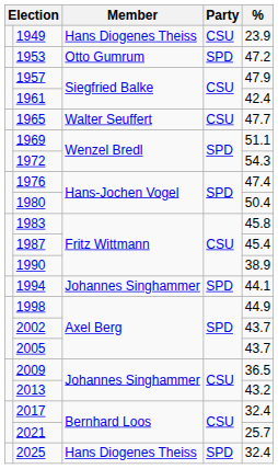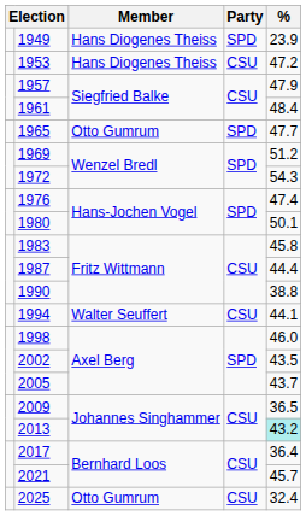 <table class=wikitable>
 <tr>
 <th colspan=2>Election</th>
 <th>Member</th>
 <th>Party</th>
 <th>%</th>
 </tr>
 <tr>
 <td bgcolor=></td>
 <td><a href='#'>1949</a></td>
 <td><a href='#'>Hans Diogenes Theiss</a></td>
-<td><a href='#'>CSU</a></td>
+<td><a href='#'>SPD</a></td>
 <td align=right>23.9</td>
 </tr>
 <tr>
 <td bgcolor=></td>
 <td><a href='#'>1953</a></td>
-<td><a href='#'>Otto Gumrum</a></td>
-<td><a href='#'>SPD</a></td>
+<td><a href='#'>Hans Diogenes Theiss</a></td>
+<td><a href='#'>CSU</a></td>
 <td align=right>47.2</td>
 </tr>
 <tr>
 <td rowspan=2 bgcolor=></td>
 <td><a href='#'>1957</a></td>
 <td rowspan=2><a href='#'>Siegfried Balke</a></td>
 <td rowspan=2><a href='#'>CSU</a></td>
 <td align=right>47.9</td>
 </tr>
 <tr>
 <td><a href='#'>1961</a></td>
-<td align=right>42.4</td>
+<td align=right>48.4</td>
 </tr>
 <tr>
 <td bgcolor=></td>
 <td><a href='#'>1965</a></td>
-<td><a href='#'>Walter Seuffert</a></td>
-<td><a href='#'>CSU</a></td>
+<td><a href='#'>Otto Gumrum</a></td>
+<td><a href='#'>SPD</a></td>
 <td align=right>47.7</td>
 </tr>
 <tr>
 <td rowspan=2 bgcolor=></td>
 <td><a href='#'>1969</a></td>
 <td rowspan=2><a href='#'>Wenzel Bredl</a></td>
 <td rowspan=2><a href='#'>SPD</a></td>
-<td align=right>51.1</td>
+<td align=right>51.2</td>
 </tr>
 <tr>
 <td><a href='#'>1972</a></td>
 <td align=right>54.3</td>
 </tr>
 <tr>
 <td rowspan=2 bgcolor=></td>
 <td><a href='#'>1976</a></td>
 <td rowspan=2><a href='#'>Hans-Jochen Vogel</a></td>
 <td rowspan=2><a href='#'>SPD</a></td>
 <td align=right>47.4</td>
 </tr>
 <tr>
 <td><a href='#'>1980</a></td>
-<td align=right>50.4</td>
+<td align=right>50.1</td>
 </tr>
 <tr>
 <td rowspan=3 bgcolor=></td>
 <td><a href='#'>1983</a></td>
 <td rowspan=3><a href='#'>Fritz Wittmann</a></td>
 <td rowspan=3><a href='#'>CSU</a></td>
 <td align=right>45.8</td>
 </tr>
 <tr>
 <td><a href='#'>1987</a></td>
-<td align=right>45.4</td>
+<td align=right>44.4</td>
 </tr>
 <tr>
 <td><a href='#'>1990</a></td>
-<td align=right>38.9</td>
+<td align=right>38.8</td>
 </tr>
 <tr>
 <td bgcolor=></td>
 <td><a href='#'>1994</a></td>
-<td><a href='#'>Johannes Singhammer</a></td>
-<td><a href='#'>SPD</a></td>
+<td><a href='#'>Walter Seuffert</a></td>
+<td><a href='#'>CSU</a></td>
 <td align=right>44.1</td>
 </tr>
 <tr>
 <td rowspan=3 bgcolor=></td>
 <td><a href='#'>1998</a></td>
 <td rowspan=3><a href='#'>Axel Berg</a></td>
 <td rowspan=3><a href='#'>SPD</a></td>
-<td align=right>44.9</td>
+<td align=right>46.0</td>
 </tr>
 <tr>
 <td><a href='#'>2002</a></td>
-<td align=right>43.7</td>
+<td align=right>43.5</td>
 </tr>
 <tr>
 <td><a href='#'>2005</a></td>
 <td align=right>43.7</td>
 </tr>
 <tr>
 <td rowspan=2 bgcolor=></td>
 <td><a href='#'>2009</a></td>
 <td rowspan=2><a href='#'>Johannes Singhammer</a></td>
 <td rowspan=2><a href='#'>CSU</a></td>
 <td align=right>36.5</td>
 </tr>
 <tr>
 <td><a href='#'>2013</a></td>
-<td align=right>43.2</td>
+<td align=right style="background: paleturquoise;">43.2</td>
 </tr>
 <tr>
 <td rowspan=2 bgcolor=></td>
 <td><a href='#'>2017</a></td>
 <td rowspan=2><a href='#'>Bernhard Loos</a></td>
 <td rowspan=2><a href='#'>CSU</a></td>
-<td align=right>32.4</td>
+<td align=right>36.4</td>
 </tr>
 <tr>
 <td><a href='#'>2021</a></td>
-<td align=right>25.7</td>
+<td align=right>45.7</td>
 </tr>
 <tr>
 <td bgcolor=></td>
 <td><a href='#'>2025</a></td>
-<td><a href='#'>Hans Diogenes Theiss</a></td>
-<td><a href='#'>SPD</a></td>
+<td><a href='#'>Otto Gumrum</a></td>
+<td><a href='#'>CSU</a></td>
 <td align=right>32.4</td>
 </tr>
 </table>
